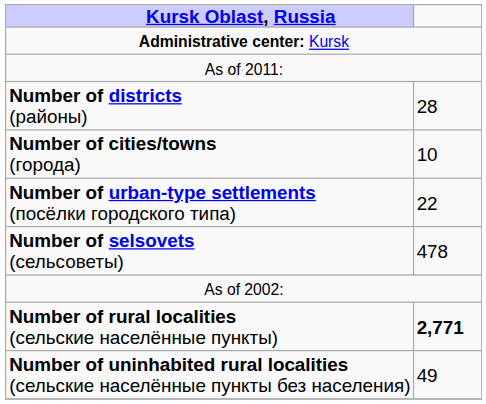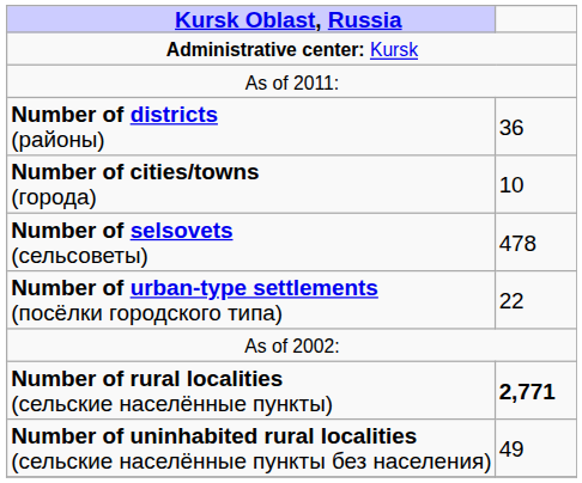 <table border=1 align="right" cellpadding=2 cellspacing=0 style="margin: 0 0 1em 1em; background: #f9f9f9; border: 1px #aaa solid; border-collapse: collapse; font-size: 95%;">
 <tr>
 <th bgcolor="#ccccff" style="padding:0 0 0 50px;"><a href='#'>Kursk Oblast</a>, <a href='#'>Russia</a></th>
 <td width="50px"></td>
 </tr>
 <tr>
 <td colspan=2 align="center"><small><strong>Administrative center:</strong> <a href='#'>Kursk</a></small></td>
 </tr>
 <tr>
 <td colspan=2 align="center"><small>As of 2011:</small></td>
 </tr>
 <tr>
 <td><strong>Number of <a href='#'>districts</a></strong><br>(районы)</td>
-<td>28</td>
+<td>36</td>
 </tr>
 <tr>
 <td><strong>Number of cities/towns</strong><br>(города)</td>
 <td>10</td>
 </tr>
 <tr>
+<td><strong>Number of <a href='#'>selsovets</a></strong><br>(сельсоветы)</td>
+<td>478</td>
+</tr>
+<tr>
 <td><strong>Number of <a href='#'>urban-type settlements</a></strong><br>(посёлки городского типа)</td>
 <td>22</td>
-</tr>
-<tr>
-<td><strong>Number of <a href='#'>selsovets</a></strong><br>(сельсоветы)</td>
-<td>478</td>
 </tr>
 <tr>
 <td colspan=2 align="center"><small>As of 2002:</small></td>
 </tr>
 <tr>
 <td><strong>Number of rural localities</strong><br>(сельские населённые пункты)</td>
 <td><strong>2,771</strong></td>
 </tr>
 <tr>
 <td><strong>Number of uninhabited rural localities</strong><br>(сельские населённые пункты без населения)</td>
 <td>49</td>
 </tr>
 <tr>
 </tr>
 </table>
